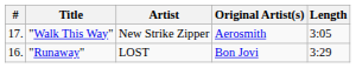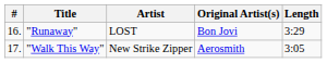 <table class="wikitable" border="1">
 <tr>
 <th>#</th>
 <th>Title</th>
 <th>Artist</th>
 <th>Original Artist(s)</th>
 <th>Length</th>
 </tr>
 <tr>
+<td>16.</td>
+<td>"<a href='#'>Runaway</a>"</td>
+<td>LOST</td>
+<td><a href='#'>Bon Jovi</a></td>
+<td>3:29</td>
+</tr>
+<tr>
 <td>17.</td>
 <td>"<a href='#'>Walk This Way</a>"</td>
 <td>New Strike Zipper</td>
 <td><a href='#'>Aerosmith</a></td>
 <td>3:05</td>
 </tr>
-<tr>
-<td>16.</td>
-<td>"<a href='#'>Runaway</a>"</td>
-<td>LOST</td>
-<td><a href='#'>Bon Jovi</a></td>
-<td>3:29</td>
-</tr>
 </table>
